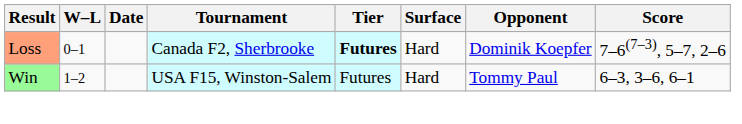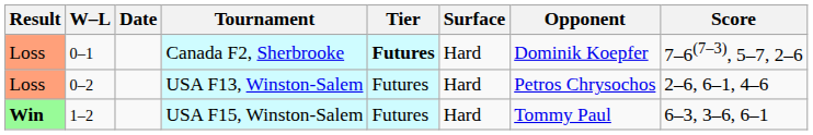 <table class="sortable wikitable">
 <tr>
 <th>Result</th>
 <th class="unsortable">W–L</th>
 <th>Date</th>
 <th>Tournament</th>
 <th>Tier</th>
 <th>Surface</th>
 <th>Opponent</th>
 <th class="unsortable">Score</th>
 </tr>
 <tr>
 <td bgcolor=FFA07A>Loss</td>
 <td><small>0–1</small></td>
 <td></td>
 <td style="background:#cffcff;">Canada F2, <a href='#'>Sherbrooke</a></td>
 <td style="background:#cffcff;"><strong>Futures</strong></td>
 <td>Hard</td>
 <td> <a href='#'>Dominik Koepfer</a></td>
 <td>7–6<sup>(7–3)</sup>, 5–7, 2–6</td>
 </tr>
 <tr>
-<td bgcolor=98FB98>Win</td>
+<td bgcolor=FFA07A>Loss</td>
+<td><small>0–2</small></td>
+<td></td>
+<td style="background:#cffcff;">USA F13, <a href='#'>Winston-Salem</a></td>
+<td style="background:#cffcff;">Futures</td>
+<td>Hard</td>
+<td> <a href='#'>Petros Chrysochos</a></td>
+<td>2–6, 6–1, 4–6</td>
+</tr>
+<tr>
+<td bgcolor=98FB98><strong>Win</strong></td>
 <td><small>1–2</small></td>
 <td></td>
 <td style="background:#cffcff;">USA F15, Winston-Salem</td>
 <td style="background:#cffcff;">Futures</td>
 <td>Hard</td>
 <td> <a href='#'>Tommy Paul</a></td>
 <td>6–3, 3–6, 6–1</td>
 </tr>
 </table>
